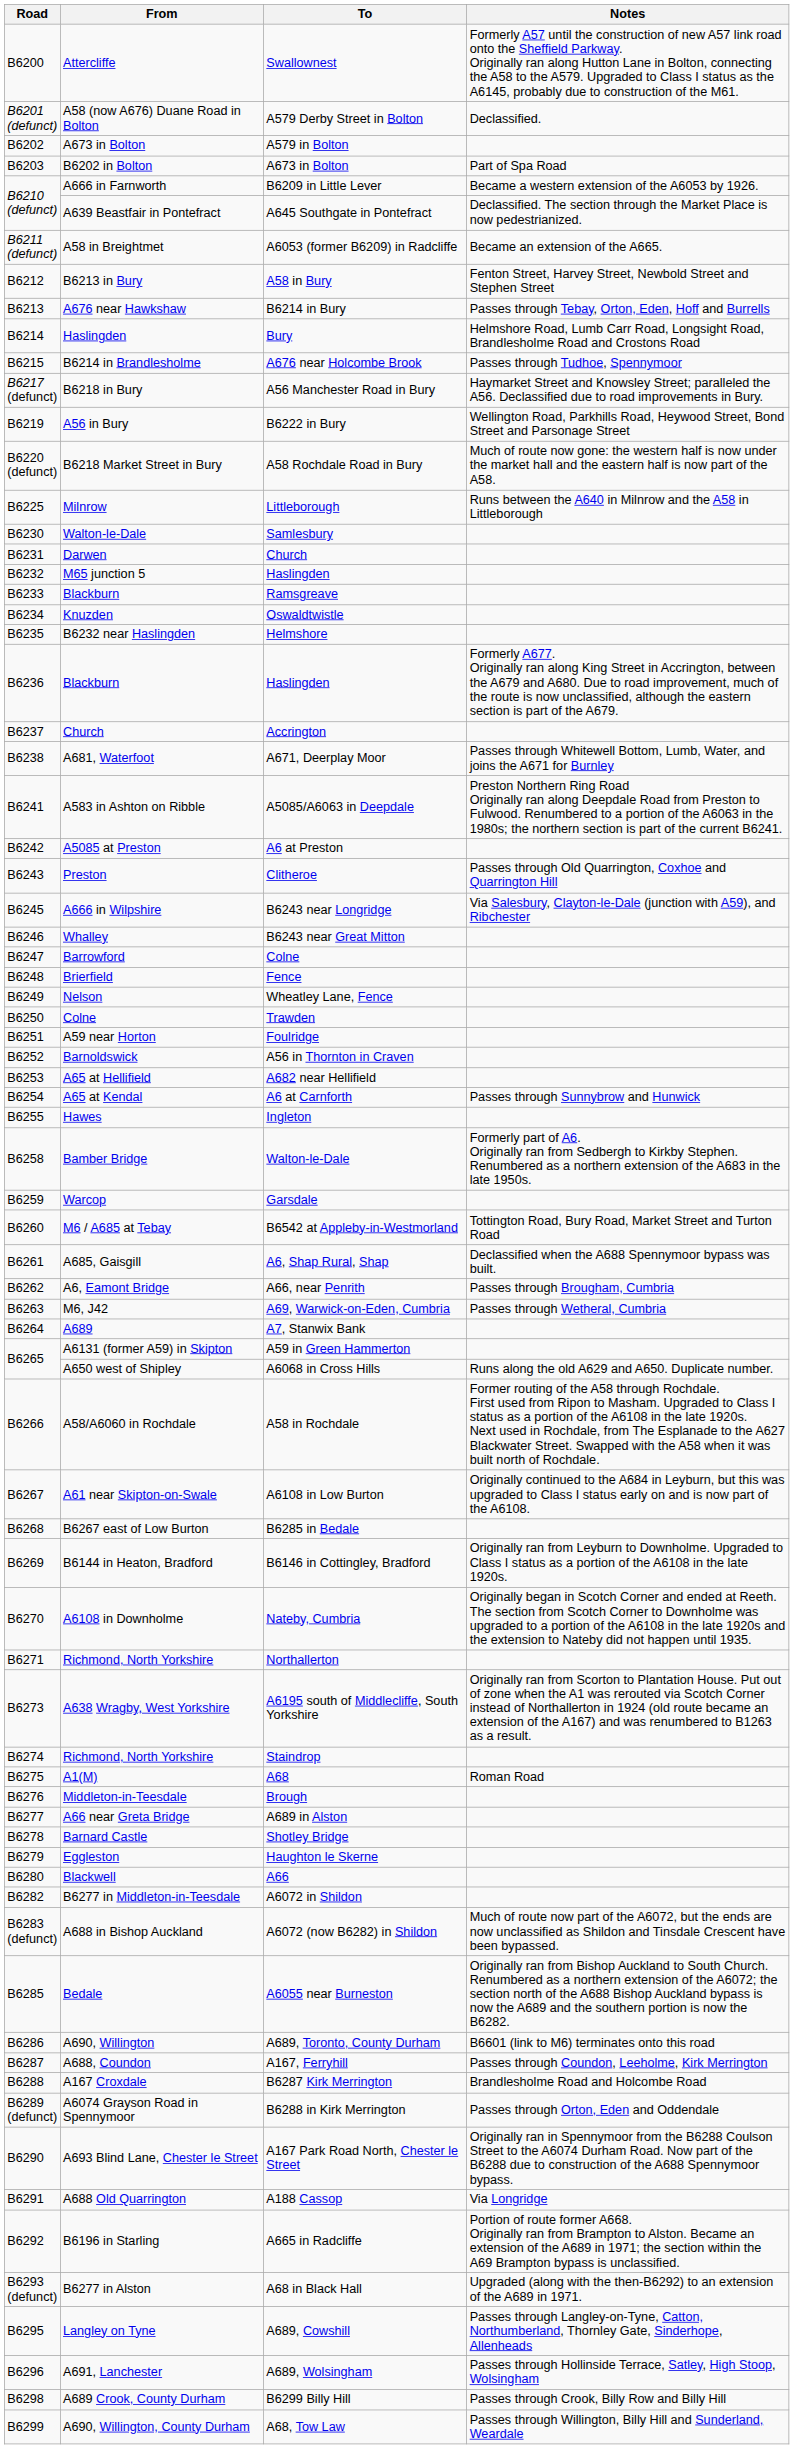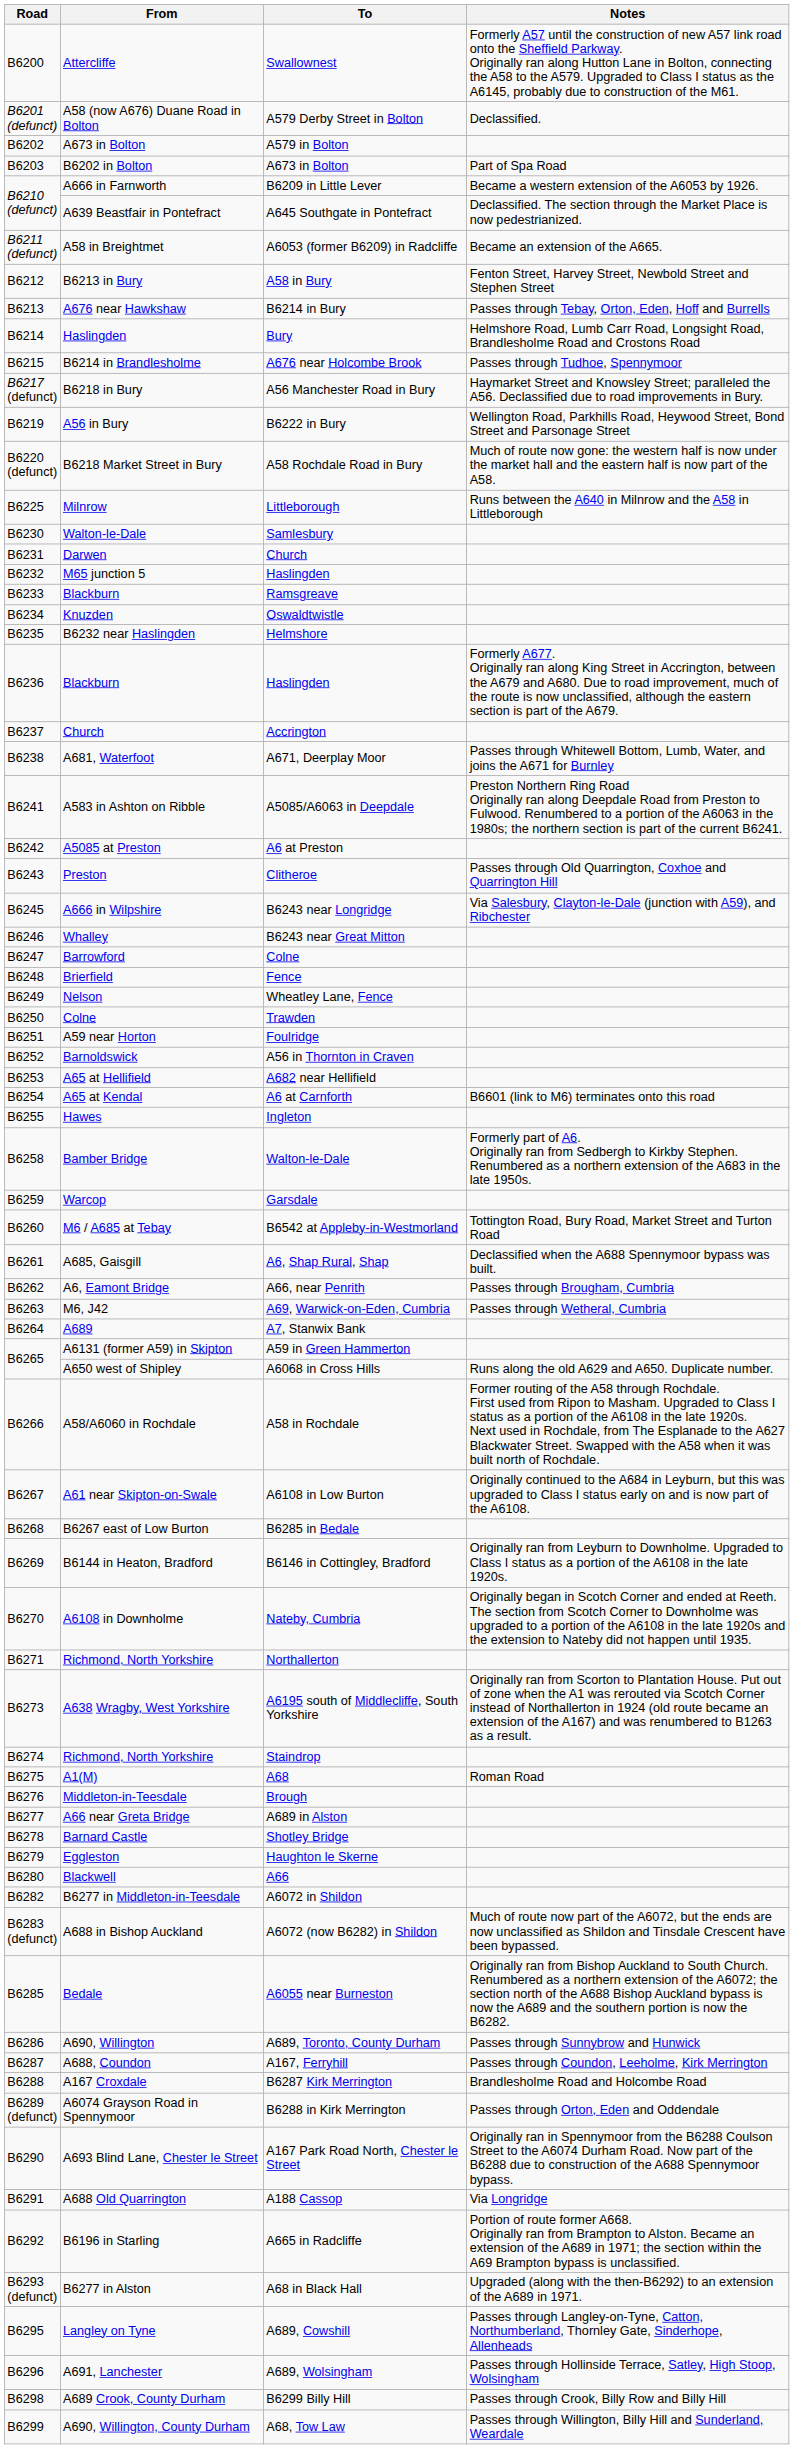 <table class="wikitable">
 <tr>
 <th style="width:50px">Road</th>
 <th style="width:250px">From</th>
 <th style="width:250px">To</th>
 <th style="width:400px">Notes</th>
 </tr>
 <tr>
 <td>B6200</td>
 <td><a href='#'>Attercliffe</a></td>
 <td><a href='#'>Swallownest</a></td>
 <td>Formerly <a href='#'>A57</a> until the construction of new A57 link road onto the <a href='#'>Sheffield Parkway</a>.<br>Originally ran along Hutton Lane in Bolton, connecting the A58 to the A579. Upgraded to Class I status as the A6145, probably due to construction of the M61.</td>
 </tr>
 <tr>
 <td><em>B6201 (defunct)</em></td>
 <td>A58 (now A676) Duane Road in <a href='#'>Bolton</a></td>
 <td>A579 Derby Street in <a href='#'>Bolton</a></td>
 <td>Declassified.</td>
 </tr>
 <tr>
 <td>B6202</td>
 <td>A673 in <a href='#'>Bolton</a></td>
 <td>A579 in <a href='#'>Bolton</a></td>
 <td></td>
 </tr>
 <tr>
 <td>B6203</td>
 <td>B6202 in <a href='#'>Bolton</a></td>
 <td>A673 in <a href='#'>Bolton</a></td>
 <td>Part of Spa Road</td>
 </tr>
 <tr>
 <td rowspan="2"><em>B6210 (defunct)</em></td>
 <td>A666 in Farnworth</td>
 <td>B6209 in Little Lever</td>
 <td>Became a western extension of the A6053 by 1926.</td>
 </tr>
 <tr>
 <td>A639 Beastfair in Pontefract</td>
 <td>A645 Southgate in Pontefract</td>
 <td>Declassified. The section through the Market Place is now pedestrianized.</td>
 </tr>
 <tr>
 <td><em>B6211 (defunct)</em></td>
 <td>A58 in Breightmet</td>
 <td>A6053 (former B6209) in Radcliffe</td>
 <td>Became an extension of the A665.</td>
 </tr>
 <tr>
 <td>B6212</td>
 <td>B6213 in <a href='#'>Bury</a></td>
 <td><a href='#'>A58</a> in <a href='#'>Bury</a></td>
 <td>Fenton Street, Harvey Street, Newbold Street and Stephen Street</td>
 </tr>
 <tr>
 <td>B6213</td>
 <td><a href='#'>A676</a> near <a href='#'>Hawkshaw</a></td>
 <td>B6214 in Bury</td>
 <td>Passes through <a href='#'>Tebay</a>, <a href='#'>Orton, Eden</a>, <a href='#'>Hoff</a> and <a href='#'>Burrells</a></td>
 </tr>
 <tr>
 <td>B6214</td>
 <td><a href='#'>Haslingden</a></td>
 <td><a href='#'>Bury</a></td>
 <td>Helmshore Road, Lumb Carr Road, Longsight Road, Brandlesholme Road and Crostons Road</td>
 </tr>
 <tr>
 <td>B6215</td>
 <td>B6214 in <a href='#'>Brandlesholme</a></td>
 <td><a href='#'>A676</a> near <a href='#'>Holcombe Brook</a></td>
 <td>Passes through <a href='#'>Tudhoe</a>, <a href='#'>Spennymoor</a></td>
 </tr>
 <tr>
 <td><em>B6217</em> (defunct)<em></td>
 <td>B6218 in Bury</td>
 <td>A56 Manchester Road in Bury</td>
 <td>Haymarket Street and Knowsley Street; paralleled the A56. Declassified due to road improvements in Bury.</td>
 </tr>
 <tr>
 <td>B6219</td>
 <td><a href='#'>A56</a> in Bury</td>
 <td>B6222 in Bury</td>
 <td>Wellington Road, Parkhills Road, Heywood Street, Bond Street and Parsonage Street</td>
 </tr>
 <tr>
 <td></em>B6220 (defunct)<em></td>
 <td>B6218 Market Street in Bury</td>
 <td>A58 Rochdale Road in Bury</td>
 <td>Much of route now gone: the western half is now under the market hall and the eastern half is now part of the A58.</td>
 </tr>
 <tr>
 <td>B6225</td>
 <td><a href='#'>Milnrow</a></td>
 <td><a href='#'>Littleborough</a></td>
 <td>Runs between the <a href='#'>A640</a> in Milnrow and the <a href='#'>A58</a> in Littleborough</td>
 </tr>
 <tr>
 <td>B6230</td>
 <td><a href='#'>Walton-le-Dale</a></td>
 <td><a href='#'>Samlesbury</a></td>
 <td></td>
 </tr>
 <tr>
 <td>B6231</td>
 <td><a href='#'>Darwen</a></td>
 <td><a href='#'>Church</a></td>
 <td></td>
 </tr>
 <tr>
 <td>B6232</td>
 <td><a href='#'>M65</a> junction 5</td>
 <td><a href='#'>Haslingden</a></td>
 <td></td>
 </tr>
 <tr>
 <td>B6233</td>
 <td><a href='#'>Blackburn</a></td>
 <td><a href='#'>Ramsgreave</a></td>
 <td></td>
 </tr>
 <tr>
 <td>B6234</td>
 <td><a href='#'>Knuzden</a></td>
 <td><a href='#'>Oswaldtwistle</a></td>
 <td></td>
 </tr>
 <tr>
 <td>B6235</td>
 <td>B6232 near <a href='#'>Haslingden</a></td>
 <td><a href='#'>Helmshore</a></td>
 <td></td>
 </tr>
 <tr>
 <td>B6236</td>
 <td><a href='#'>Blackburn</a></td>
 <td><a href='#'>Haslingden</a></td>
 <td>Formerly <a href='#'>A677</a>.<br>Originally ran along King Street in Accrington, between the A679 and A680. Due to road improvement, much of the route is now unclassified, although the eastern section is part of the A679.</td>
 </tr>
 <tr>
 <td>B6237</td>
 <td><a href='#'>Church</a></td>
 <td><a href='#'>Accrington</a></td>
 <td></td>
 </tr>
 <tr>
 <td>B6238</td>
 <td>A681, <a href='#'>Waterfoot</a></td>
 <td>A671, Deerplay Moor</td>
 <td>Passes through Whitewell Bottom, Lumb, Water, and joins the A671 for <a href='#'>Burnley</a></td>
 </tr>
 <tr>
 <td>B6241</td>
 <td>A583 in Ashton on Ribble</td>
 <td>A5085/A6063 in <a href='#'>Deepdale</a></td>
 <td>Preston Northern Ring Road<br>Originally ran along Deepdale Road from Preston to Fulwood. Renumbered to a portion of the A6063 in the 1980s; the northern section is part of the current B6241.</td>
 </tr>
 <tr>
 <td>B6242</td>
 <td><a href='#'>A5085</a> at <a href='#'>Preston</a></td>
 <td><a href='#'>A6</a> at Preston</td>
 <td></td>
 </tr>
 <tr>
 <td>B6243</td>
 <td><a href='#'>Preston</a></td>
 <td><a href='#'>Clitheroe</a></td>
 <td>Passes through Old Quarrington, <a href='#'>Coxhoe</a> and <a href='#'>Quarrington Hill</a></td>
 </tr>
 <tr>
 <td>B6245</td>
 <td><a href='#'>A666</a> in <a href='#'>Wilpshire</a></td>
 <td>B6243 near <a href='#'>Longridge</a></td>
 <td>Via <a href='#'>Salesbury</a>, <a href='#'>Clayton-le-Dale</a> (junction with <a href='#'>A59</a>), and <a href='#'>Ribchester</a></td>
 </tr>
 <tr>
 <td>B6246</td>
 <td><a href='#'>Whalley</a></td>
 <td>B6243 near <a href='#'>Great Mitton</a></td>
 <td></td>
 </tr>
 <tr>
 <td>B6247</td>
 <td><a href='#'>Barrowford</a></td>
 <td><a href='#'>Colne</a></td>
 <td></td>
 </tr>
 <tr>
 <td>B6248</td>
 <td><a href='#'>Brierfield</a></td>
 <td><a href='#'>Fence</a></td>
 <td></td>
 </tr>
 <tr>
 <td>B6249</td>
 <td><a href='#'>Nelson</a></td>
 <td>Wheatley Lane, <a href='#'>Fence</a></td>
 <td></td>
 </tr>
 <tr>
 <td>B6250</td>
 <td><a href='#'>Colne</a></td>
 <td><a href='#'>Trawden</a></td>
 <td></td>
 </tr>
 <tr>
 <td>B6251</td>
 <td>A59 near <a href='#'>Horton</a></td>
 <td><a href='#'>Foulridge</a></td>
 <td></td>
 </tr>
 <tr>
 <td>B6252</td>
 <td><a href='#'>Barnoldswick</a></td>
 <td>A56 in <a href='#'>Thornton in Craven</a></td>
 <td></td>
 </tr>
 <tr>
 <td>B6253</td>
 <td><a href='#'>A65</a> at <a href='#'>Hellifield</a></td>
 <td><a href='#'>A682</a> near Hellifield</td>
 <td></td>
 </tr>
 <tr>
 <td>B6254</td>
 <td><a href='#'>A65</a> at <a href='#'>Kendal</a></td>
 <td><a href='#'>A6</a> at <a href='#'>Carnforth</a></td>
-<td>Passes through <a href='#'>Sunnybrow</a> and <a href='#'>Hunwick</a></td>
+<td>B6601 (link to M6) terminates onto this road</td>
 </tr>
 <tr>
 <td>B6255</td>
 <td><a href='#'>Hawes</a></td>
 <td><a href='#'>Ingleton</a></td>
 <td></td>
 </tr>
 <tr>
 <td>B6258</td>
 <td><a href='#'>Bamber Bridge</a></td>
 <td><a href='#'>Walton-le-Dale</a></td>
 <td>Formerly part of <a href='#'>A6</a>.<br>Originally ran from Sedbergh to Kirkby Stephen. Renumbered as a northern extension of the A683 in the late 1950s.</td>
 </tr>
 <tr>
 <td>B6259</td>
 <td><a href='#'>Warcop</a></td>
 <td><a href='#'>Garsdale</a></td>
 <td></td>
 </tr>
 <tr>
 <td>B6260</td>
 <td><a href='#'>M6</a> / <a href='#'>A685</a> at <a href='#'>Tebay</a></td>
 <td>B6542 at <a href='#'>Appleby-in-Westmorland</a></td>
 <td>Tottington Road, Bury Road, Market Street and Turton Road</td>
 </tr>
 <tr>
 <td>B6261</td>
 <td>A685, Gaisgill</td>
 <td><a href='#'>A6</a>, <a href='#'>Shap Rural</a>, <a href='#'>Shap</a></td>
 <td>Declassified when the A688 Spennymoor bypass was built.</td>
 </tr>
 <tr>
 <td>B6262</td>
 <td>A6, <a href='#'>Eamont Bridge</a></td>
 <td>A66, near <a href='#'>Penrith</a></td>
 <td>Passes through <a href='#'>Brougham, Cumbria</a></td>
 </tr>
 <tr>
 <td>B6263</td>
 <td>M6, J42</td>
 <td><a href='#'>A69</a>, <a href='#'>Warwick-on-Eden, Cumbria</a></td>
 <td>Passes through <a href='#'>Wetheral, Cumbria</a></td>
 </tr>
 <tr>
 <td>B6264</td>
 <td><a href='#'>A689</a></td>
 <td><a href='#'>A7</a>, Stanwix Bank</td>
 <td></td>
 </tr>
 <tr>
 <td rowspan="2">B6265</td>
 <td>A6131 (former A59) in <a href='#'>Skipton</a></td>
 <td>A59 in <a href='#'>Green Hammerton</a></td>
 <td></td>
 </tr>
 <tr>
 <td>A650 west of Shipley</td>
 <td>A6068 in Cross Hills</td>
 <td>Runs along the old A629 and A650. Duplicate number.</td>
 </tr>
 <tr>
 <td>B6266</td>
 <td>A58/A6060 in Rochdale</td>
 <td>A58 in Rochdale</td>
 <td>Former routing of the A58 through Rochdale.<br>First used from Ripon to Masham. Upgraded to Class I status as a portion of the A6108 in the late 1920s.<br>Next used in Rochdale, from The Esplanade to the A627 Blackwater Street. Swapped with the A58 when it was built north of Rochdale.</td>
 </tr>
 <tr>
 <td>B6267</td>
 <td><a href='#'>A61</a> near <a href='#'>Skipton-on-Swale</a></td>
 <td>A6108 in Low Burton</td>
 <td>Originally continued to the A684 in Leyburn, but this was upgraded to Class I status early on and is now part of the A6108.</td>
 </tr>
 <tr>
 <td>B6268</td>
 <td>B6267 east of Low Burton</td>
 <td>B6285 in <a href='#'>Bedale</a></td>
 <td></td>
 </tr>
 <tr>
 <td>B6269</td>
 <td>B6144 in Heaton, Bradford</td>
 <td>B6146 in Cottingley, Bradford</td>
 <td>Originally ran from Leyburn to Downholme. Upgraded to Class I status as a portion of the A6108 in the late 1920s.</td>
 </tr>
 <tr>
 <td>B6270</td>
 <td><a href='#'>A6108</a> in Downholme</td>
 <td><a href='#'>Nateby, Cumbria</a></td>
 <td>Originally began in Scotch Corner and ended at Reeth. The section from Scotch Corner to Downholme was upgraded to a portion of the A6108 in the late 1920s and the extension to Nateby did not happen until 1935.</td>
 </tr>
 <tr>
 <td>B6271</td>
 <td><a href='#'>Richmond, North Yorkshire</a></td>
 <td><a href='#'>Northallerton</a></td>
 <td></td>
 </tr>
 <tr>
 <td>B6273</td>
 <td><a href='#'>A638</a> <a href='#'>Wragby, West Yorkshire</a></td>
 <td><a href='#'>A6195</a> south of <a href='#'>Middlecliffe</a>, South Yorkshire</td>
 <td>Originally ran from Scorton to Plantation House. Put out of zone when the A1 was rerouted via Scotch Corner instead of Northallerton in 1924 (old route became an extension of the A167) and was renumbered to B1263 as a result.</td>
 </tr>
 <tr>
 <td>B6274</td>
 <td><a href='#'>Richmond, North Yorkshire</a></td>
 <td><a href='#'>Staindrop</a></td>
 <td></td>
 </tr>
 <tr>
 <td>B6275</td>
 <td><a href='#'>A1(M)</a></td>
 <td><a href='#'>A68</a></td>
 <td>Roman Road</td>
 </tr>
 <tr>
 <td>B6276</td>
 <td><a href='#'>Middleton-in-Teesdale</a></td>
 <td><a href='#'>Brough</a></td>
 <td></td>
 </tr>
 <tr>
 <td>B6277</td>
 <td><a href='#'>A66</a> near <a href='#'>Greta Bridge</a></td>
 <td>A689 in <a href='#'>Alston</a></td>
 <td></td>
 </tr>
 <tr>
 <td>B6278</td>
 <td><a href='#'>Barnard Castle</a></td>
 <td><a href='#'>Shotley Bridge</a></td>
 <td></td>
 </tr>
 <tr>
 <td>B6279</td>
 <td><a href='#'>Eggleston</a></td>
 <td><a href='#'>Haughton le Skerne</a></td>
 <td></td>
 </tr>
 <tr>
 <td>B6280</td>
 <td><a href='#'>Blackwell</a></td>
 <td><a href='#'>A66</a></td>
 <td></td>
 </tr>
 <tr>
 <td>B6282</td>
 <td>B6277 in <a href='#'>Middleton-in-Teesdale</a></td>
 <td>A6072 in <a href='#'>Shildon</a></td>
 <td></td>
 </tr>
 <tr>
 <td></em>B6283 (defunct)<em></td>
 <td>A688 in Bishop Auckland</td>
 <td>A6072 (now B6282) in <a href='#'>Shildon</a></td>
 <td>Much of route now part of the A6072, but the ends are now unclassified as Shildon and Tinsdale Crescent have been bypassed.</td>
 </tr>
 <tr>
 <td>B6285</td>
 <td><a href='#'>Bedale</a></td>
 <td><a href='#'>A6055</a> near <a href='#'>Burneston</a></td>
 <td>Originally ran from Bishop Auckland to South Church. Renumbered as a northern extension of the A6072; the section north of the A688 Bishop Auckland bypass is now the A689 and the southern portion is now the B6282.</td>
 </tr>
 <tr>
 <td>B6286</td>
 <td>A690, <a href='#'>Willington</a></td>
 <td>A689, <a href='#'>Toronto, County Durham</a></td>
-<td>B6601 (link to M6) terminates onto this road</td>
+<td>Passes through <a href='#'>Sunnybrow</a> and <a href='#'>Hunwick</a></td>
 </tr>
 <tr>
 <td>B6287</td>
 <td>A688, <a href='#'>Coundon</a></td>
 <td>A167, <a href='#'>Ferryhill</a></td>
 <td>Passes through <a href='#'>Coundon</a>, <a href='#'>Leeholme</a>, <a href='#'>Kirk Merrington</a></td>
 </tr>
 <tr>
 <td>B6288</td>
 <td>A167 <a href='#'>Croxdale</a></td>
 <td>B6287 <a href='#'>Kirk Merrington</a></td>
 <td>Brandlesholme Road and Holcombe Road</td>
 </tr>
 <tr>
 <td></em>B6289 (defunct)<em></td>
 <td>A6074 Grayson Road in Spennymoor</td>
 <td>B6288 in Kirk Merrington</td>
 <td>Passes through <a href='#'>Orton, Eden</a> and Oddendale</td>
 </tr>
 <tr>
 <td>B6290</td>
 <td>A693 Blind Lane, <a href='#'>Chester le Street</a></td>
 <td>A167 Park Road North, <a href='#'>Chester le Street</a></td>
 <td>Originally ran in Spennymoor from the B6288 Coulson Street to the A6074 Durham Road. Now part of the B6288 due to construction of the A688 Spennymoor bypass.</td>
 </tr>
 <tr>
 <td>B6291</td>
 <td>A688 <a href='#'>Old Quarrington</a></td>
 <td>A188 <a href='#'>Cassop</a></td>
 <td>Via <a href='#'>Longridge</a></td>
 </tr>
 <tr>
 <td>B6292</td>
 <td>B6196 in Starling</td>
 <td>A665 in Radcliffe</td>
 <td>Portion of route former A668.<br>Originally ran from Brampton to Alston. Became an extension of the A689 in 1971; the section within the A69 Brampton bypass is unclassified.</td>
 </tr>
 <tr>
 <td></em>B6293 (defunct)<em></td>
 <td>B6277 in Alston</td>
 <td>A68 in Black Hall</td>
 <td>Upgraded (along with the then-B6292) to an extension of the A689 in 1971.</td>
 </tr>
 <tr>
 <td>B6295</td>
 <td><a href='#'>Langley on Tyne</a></td>
 <td>A689, <a href='#'>Cowshill</a></td>
 <td>Passes through Langley-on-Tyne, <a href='#'>Catton, Northumberland</a>, Thornley Gate, <a href='#'>Sinderhope</a>, <a href='#'>Allenheads</a></td>
 </tr>
 <tr>
 <td>B6296</td>
 <td>A691, <a href='#'>Lanchester</a></td>
 <td>A689, <a href='#'>Wolsingham</a></td>
 <td>Passes through Hollinside Terrace, <a href='#'>Satley</a>, <a href='#'>High Stoop</a>, <a href='#'>Wolsingham</a></td>
 </tr>
 <tr>
 <td>B6298</td>
 <td>A689 <a href='#'>Crook, County Durham</a></td>
 <td>B6299 Billy Hill</td>
 <td>Passes through Crook, Billy Row and Billy Hill</td>
 </tr>
 <tr>
 <td>B6299</td>
 <td>A690, <a href='#'>Willington, County Durham</a></td>
 <td>A68, <a href='#'>Tow Law</a></td>
 <td>Passes through Willington, Billy Hill and <a href='#'>Sunderland, Weardale</a></td>
 </tr>
 </table>
